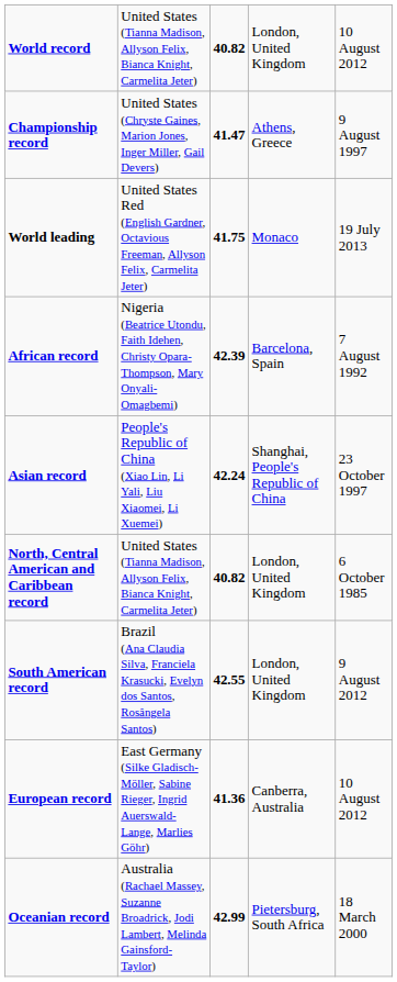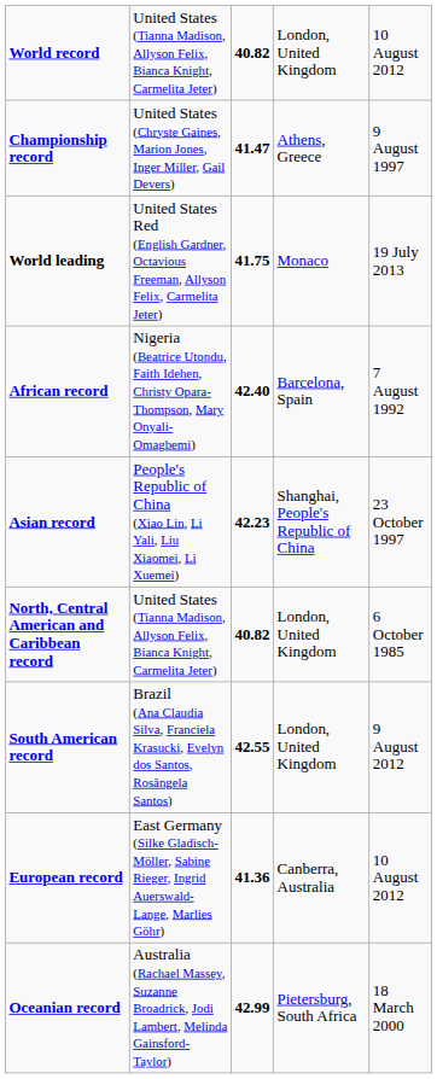 <table class="wikitable" width=70%>
 <tr>
 <td><strong><a href='#'>World record</a></strong></td>
 <td>United States <br><small>(<a href='#'>Tianna Madison</a>, <a href='#'>Allyson Felix</a>, <a href='#'>Bianca Knight</a>, <a href='#'>Carmelita Jeter</a>)</small></td>
 <td><strong>40.82</strong></td>
 <td>London, United Kingdom</td>
 <td>10 August 2012</td>
 </tr>
 <tr>
 <td><strong><a href='#'>Championship record</a></strong></td>
 <td>United States <br><small>(<a href='#'>Chryste Gaines</a>, <a href='#'>Marion Jones</a>, <a href='#'>Inger Miller</a>, <a href='#'>Gail Devers</a>)</small></td>
 <td><strong>41.47</strong></td>
 <td><a href='#'>Athens</a>, Greece</td>
 <td>9 August 1997</td>
 </tr>
 <tr>
 <td><strong>World leading</strong></td>
 <td>United States Red<br><small>(<a href='#'>English Gardner</a>, <a href='#'>Octavious Freeman</a>, <a href='#'>Allyson Felix</a>, <a href='#'>Carmelita Jeter</a>)</small></td>
 <td><strong>41.75</strong></td>
 <td><a href='#'>Monaco</a></td>
 <td>19 July 2013</td>
 </tr>
 <tr>
 <td><strong><a href='#'>African record</a></strong></td>
 <td>Nigeria <br><small>(<a href='#'>Beatrice Utondu</a>, <a href='#'>Faith Idehen</a>, <a href='#'>Christy Opara-Thompson</a>, <a href='#'>Mary Onyali-Omagbemi</a>)</small></td>
-<td><strong>42.39</strong></td>
+<td><strong>42.40</strong></td>
 <td><a href='#'>Barcelona</a>, Spain</td>
 <td>7 August 1992</td>
 </tr>
 <tr>
 <td><strong><a href='#'>Asian record</a></strong></td>
 <td><a href='#'>People's Republic of China</a> <br><small>(<a href='#'>Xiao Lin</a>, <a href='#'>Li Yali</a>, <a href='#'>Liu Xiaomei</a>, <a href='#'>Li Xuemei</a>)</small></td>
-<td><strong>42.24</strong></td>
+<td><strong>42.23</strong></td>
 <td>Shanghai, <a href='#'>People's Republic of China</a></td>
 <td>23 October 1997</td>
 </tr>
 <tr>
 <td><strong><a href='#'>North, Central American and Caribbean record</a></strong></td>
 <td>United States <br><small>(<a href='#'>Tianna Madison</a>, <a href='#'>Allyson Felix</a>, <a href='#'>Bianca Knight</a>, <a href='#'>Carmelita Jeter</a>)</small></td>
 <td><strong>40.82</strong></td>
 <td>London, United Kingdom</td>
 <td>6 October 1985</td>
 </tr>
 <tr>
 <td><strong><a href='#'>South American record</a></strong></td>
 <td>Brazil <br><small>(<a href='#'>Ana Claudia Silva</a>, <a href='#'>Franciela Krasucki</a>, <a href='#'>Evelyn dos Santos</a>, <a href='#'>Rosângela Santos</a>)</small></td>
 <td><strong>42.55</strong></td>
 <td>London, United Kingdom</td>
 <td>9 August 2012</td>
 </tr>
 <tr>
 <td><strong><a href='#'>European record</a></strong></td>
 <td>East Germany <br><small>(<a href='#'>Silke Gladisch-Möller</a>, <a href='#'>Sabine Rieger</a>, <a href='#'>Ingrid Auerswald-Lange</a>, <a href='#'>Marlies Göhr</a>)</small></td>
 <td><strong>41.36</strong></td>
 <td>Canberra, Australia</td>
 <td>10 August 2012</td>
 </tr>
 <tr>
 <td><strong><a href='#'>Oceanian record</a></strong></td>
 <td>Australia <br><small>(<a href='#'>Rachael Massey</a>, <a href='#'>Suzanne Broadrick</a>, <a href='#'>Jodi Lambert</a>, <a href='#'>Melinda Gainsford-Taylor</a>)</small></td>
 <td><strong>42.99</strong></td>
 <td><a href='#'>Pietersburg</a>, South Africa</td>
 <td>18 March 2000</td>
 </tr>
 </table>
